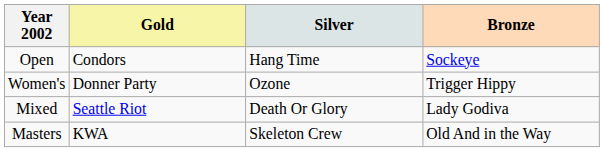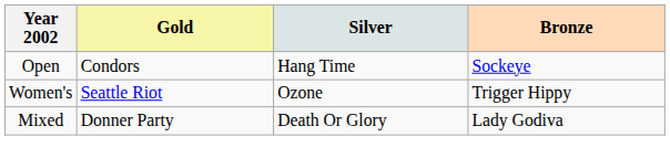 <table class="wikitable sortable">
 <tr bgcolor="#efefef" align="left">
 <th>Year 2002</th>
 <th width=200 style="background-color: #F7F6A8;"> Gold</th>
 <th width=200 style="background-color: #DCE5E5;"> Silver</th>
 <th width=200 style="background-color: #FFDAB9;"> Bronze</th>
 </tr>
 <tr>
 <td align="center">Open</td>
 <td>Condors </td>
 <td>Hang Time</td>
 <td><a href='#'>Sockeye</a> </td>
 </tr>
 <tr>
 <td align="center">Women's</td>
-<td>Donner Party </td>
+<td><a href='#'>Seattle Riot</a> </td>
 <td>Ozone </td>
 <td>Trigger Hippy</td>
 </tr>
 <tr>
 <td align="center">Mixed</td>
-<td><a href='#'>Seattle Riot</a> </td>
+<td>Donner Party </td>
 <td>Death Or Glory </td>
 <td>Lady Godiva </td>
 </tr>
-<tr>
-<td align="center">Masters</td>
-<td>KWA</td>
-<td>Skeleton Crew</td>
-<td>Old And in the Way</td>
-</tr>
 </table>
